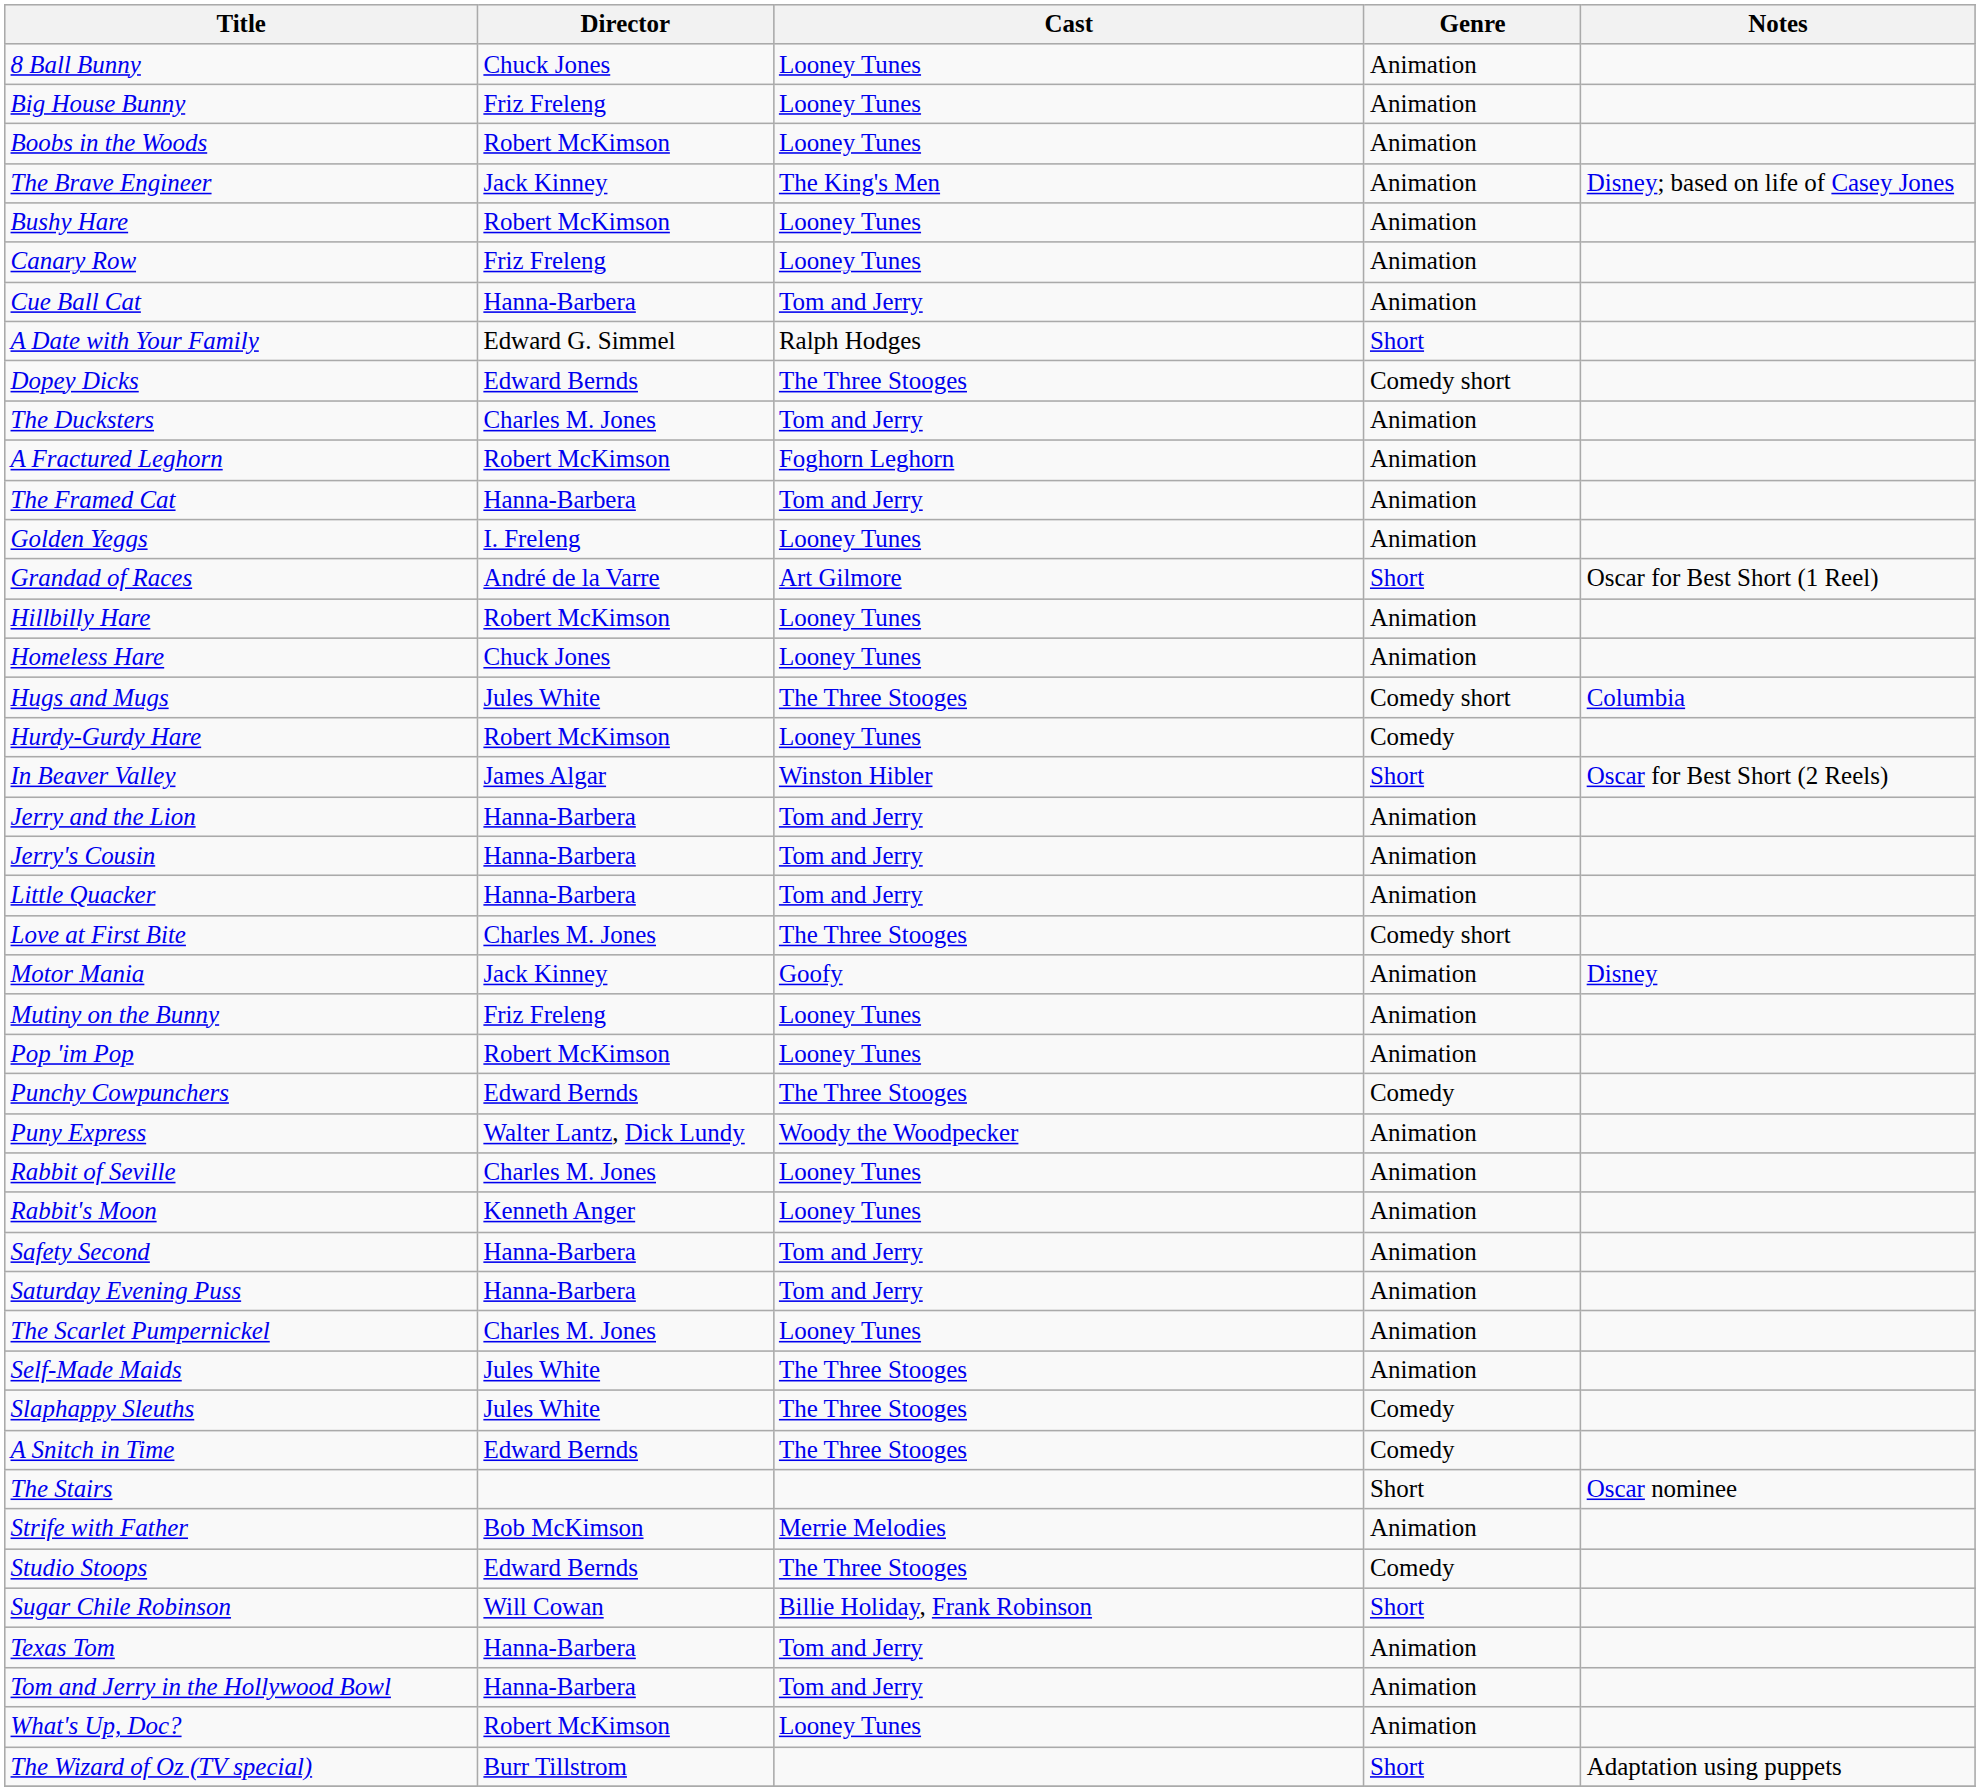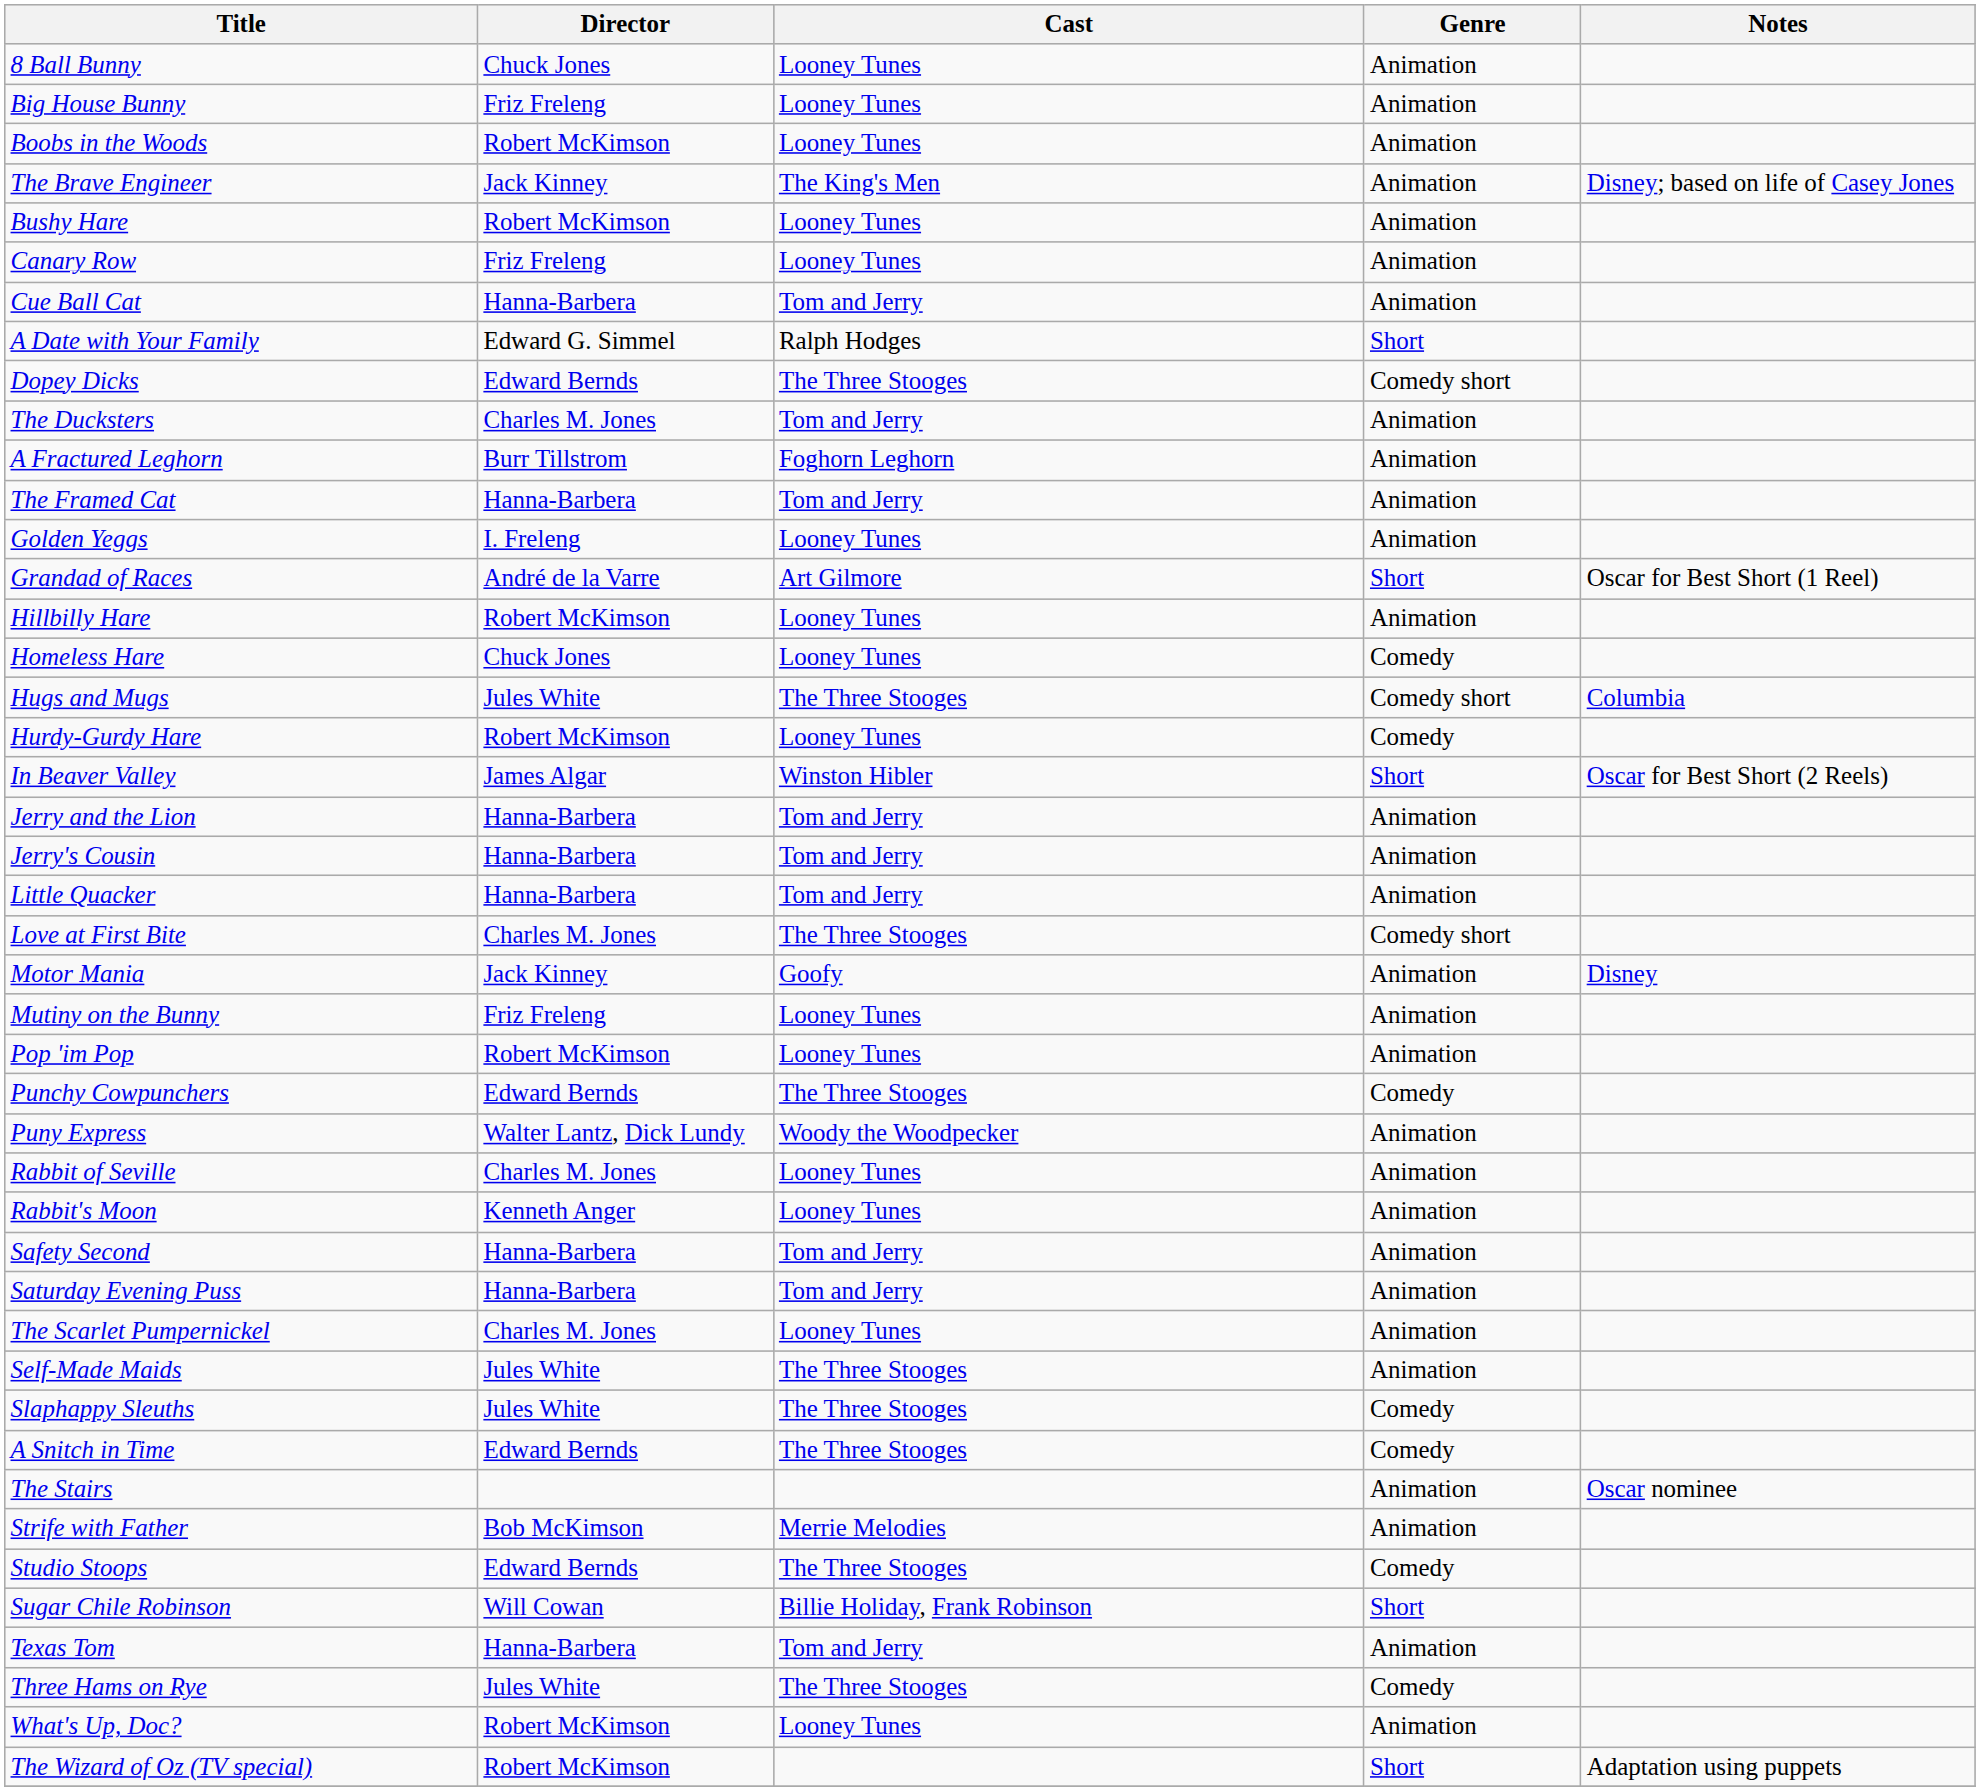 <table class="wikitable" style="width:100%;">
 <tr>
 <th style="width:24%;">Title</th>
 <th style="width:15%;">Director</th>
 <th style="width:30%;">Cast</th>
 <th style="width:11%;">Genre</th>
 <th style="width:20%;">Notes</th>
 </tr>
 <tr>
 <td><em><a href='#'>8 Ball Bunny</a></em></td>
 <td><a href='#'>Chuck Jones</a></td>
 <td><a href='#'>Looney Tunes</a></td>
 <td>Animation</td>
 <td></td>
 </tr>
 <tr>
 <td><em><a href='#'>Big House Bunny</a></em></td>
 <td><a href='#'>Friz Freleng</a></td>
 <td><a href='#'>Looney Tunes</a></td>
 <td>Animation</td>
 <td></td>
 </tr>
 <tr>
 <td><em><a href='#'>Boobs in the Woods</a></em></td>
 <td><a href='#'>Robert McKimson</a></td>
 <td><a href='#'>Looney Tunes</a></td>
 <td>Animation</td>
 <td></td>
 </tr>
 <tr>
 <td><em><a href='#'>The Brave Engineer</a></em></td>
 <td><a href='#'>Jack Kinney</a></td>
 <td><a href='#'>The King's Men</a></td>
 <td>Animation</td>
 <td><a href='#'>Disney</a>; based on life of <a href='#'>Casey Jones</a></td>
 </tr>
 <tr>
 <td><em><a href='#'>Bushy Hare</a></em></td>
 <td><a href='#'>Robert McKimson</a></td>
 <td><a href='#'>Looney Tunes</a></td>
 <td>Animation</td>
 <td></td>
 </tr>
 <tr>
 <td><em><a href='#'>Canary Row</a></em></td>
 <td><a href='#'>Friz Freleng</a></td>
 <td><a href='#'>Looney Tunes</a></td>
 <td>Animation</td>
 <td></td>
 </tr>
 <tr>
 <td><em><a href='#'>Cue Ball Cat</a></em></td>
 <td><a href='#'>Hanna-Barbera</a></td>
 <td><a href='#'>Tom and Jerry</a></td>
 <td>Animation</td>
 <td></td>
 </tr>
 <tr>
 <td><em><a href='#'>A Date with Your Family</a></em></td>
 <td>Edward G. Simmel</td>
 <td>Ralph Hodges</td>
 <td><a href='#'>Short</a></td>
 <td></td>
 </tr>
 <tr>
 <td><em><a href='#'>Dopey Dicks</a></em></td>
 <td><a href='#'>Edward Bernds</a></td>
 <td><a href='#'>The Three Stooges</a></td>
 <td>Comedy short</td>
 <td></td>
 </tr>
 <tr>
 <td><em><a href='#'>The Ducksters</a></em></td>
 <td><a href='#'>Charles M. Jones</a></td>
 <td><a href='#'>Tom and Jerry</a></td>
 <td>Animation</td>
 <td></td>
 </tr>
 <tr>
 <td><em><a href='#'>A Fractured Leghorn</a></em></td>
-<td><a href='#'>Robert McKimson</a></td>
+<td><a href='#'>Burr Tillstrom</a></td>
 <td><a href='#'>Foghorn Leghorn</a></td>
 <td>Animation</td>
 <td></td>
 </tr>
 <tr>
 <td><em><a href='#'>The Framed Cat</a></em></td>
 <td><a href='#'>Hanna-Barbera</a></td>
 <td><a href='#'>Tom and Jerry</a></td>
 <td>Animation</td>
 <td></td>
 </tr>
 <tr>
 <td><em><a href='#'>Golden Yeggs</a></em></td>
 <td><a href='#'>I. Freleng</a></td>
 <td><a href='#'>Looney Tunes</a></td>
 <td>Animation</td>
 <td></td>
 </tr>
 <tr>
 <td><em><a href='#'>Grandad of Races</a></em></td>
 <td><a href='#'>André de la Varre</a></td>
 <td><a href='#'>Art Gilmore</a></td>
 <td><a href='#'>Short</a></td>
 <td>Oscar for Best Short (1 Reel)</td>
 </tr>
 <tr>
 <td><em><a href='#'>Hillbilly Hare</a></em></td>
 <td><a href='#'>Robert McKimson</a></td>
 <td><a href='#'>Looney Tunes</a></td>
 <td>Animation</td>
 <td></td>
 </tr>
 <tr>
 <td><em><a href='#'>Homeless Hare</a></em></td>
 <td><a href='#'>Chuck Jones</a></td>
 <td><a href='#'>Looney Tunes</a></td>
-<td>Animation</td>
+<td>Comedy</td>
 <td></td>
 </tr>
 <tr>
 <td><em><a href='#'>Hugs and Mugs</a></em></td>
 <td><a href='#'>Jules White</a></td>
 <td><a href='#'>The Three Stooges</a></td>
 <td>Comedy short</td>
 <td><a href='#'>Columbia</a></td>
 </tr>
 <tr>
 <td><em><a href='#'>Hurdy-Gurdy Hare</a></em></td>
 <td><a href='#'>Robert McKimson</a></td>
 <td><a href='#'>Looney Tunes</a></td>
 <td>Comedy</td>
 <td></td>
 </tr>
 <tr>
 <td><em><a href='#'>In Beaver Valley</a></em></td>
 <td><a href='#'>James Algar</a></td>
 <td><a href='#'>Winston Hibler</a></td>
 <td><a href='#'>Short</a></td>
 <td><a href='#'>Oscar</a> for Best Short (2 Reels)</td>
 </tr>
 <tr>
 <td><em><a href='#'>Jerry and the Lion</a></em></td>
 <td><a href='#'>Hanna-Barbera</a></td>
 <td><a href='#'>Tom and Jerry</a></td>
 <td>Animation</td>
 <td></td>
 </tr>
 <tr>
 <td><em><a href='#'>Jerry's Cousin</a></em></td>
 <td><a href='#'>Hanna-Barbera</a></td>
 <td><a href='#'>Tom and Jerry</a></td>
 <td>Animation</td>
 <td></td>
 </tr>
 <tr>
 <td><em><a href='#'>Little Quacker</a></em></td>
 <td><a href='#'>Hanna-Barbera</a></td>
 <td><a href='#'>Tom and Jerry</a></td>
 <td>Animation</td>
 <td></td>
 </tr>
 <tr>
 <td><em><a href='#'>Love at First Bite</a></em></td>
 <td><a href='#'>Charles M. Jones</a></td>
 <td><a href='#'>The Three Stooges</a></td>
 <td>Comedy short</td>
 <td></td>
 </tr>
 <tr>
 <td><em><a href='#'>Motor Mania</a></em></td>
 <td><a href='#'>Jack Kinney</a></td>
 <td><a href='#'>Goofy</a></td>
 <td>Animation</td>
 <td><a href='#'>Disney</a></td>
 </tr>
 <tr>
 <td><em><a href='#'>Mutiny on the Bunny</a></em></td>
 <td><a href='#'>Friz Freleng</a></td>
 <td><a href='#'>Looney Tunes</a></td>
 <td>Animation</td>
 <td></td>
 </tr>
 <tr>
 <td><em><a href='#'>Pop 'im Pop</a></em></td>
 <td><a href='#'>Robert McKimson</a></td>
 <td><a href='#'>Looney Tunes</a></td>
 <td>Animation</td>
 <td></td>
 </tr>
 <tr>
 <td><em><a href='#'>Punchy Cowpunchers</a></em></td>
 <td><a href='#'>Edward Bernds</a></td>
 <td><a href='#'>The Three Stooges</a></td>
 <td>Comedy</td>
 <td></td>
 </tr>
 <tr>
 <td><em><a href='#'>Puny Express</a></em></td>
 <td><a href='#'>Walter Lantz</a>, <a href='#'>Dick Lundy</a></td>
 <td><a href='#'>Woody the Woodpecker</a></td>
 <td>Animation</td>
 <td></td>
 </tr>
 <tr>
 <td><em><a href='#'>Rabbit of Seville</a></em></td>
 <td><a href='#'>Charles M. Jones</a></td>
 <td><a href='#'>Looney Tunes</a></td>
 <td>Animation</td>
 <td></td>
 </tr>
 <tr>
 <td><em><a href='#'>Rabbit's Moon</a></em></td>
 <td><a href='#'>Kenneth Anger</a></td>
 <td><a href='#'>Looney Tunes</a></td>
 <td>Animation</td>
 <td></td>
 </tr>
 <tr>
 <td><em><a href='#'>Safety Second</a></em></td>
 <td><a href='#'>Hanna-Barbera</a></td>
 <td><a href='#'>Tom and Jerry</a></td>
 <td>Animation</td>
 <td></td>
 </tr>
 <tr>
 <td><em><a href='#'>Saturday Evening Puss</a></em></td>
 <td><a href='#'>Hanna-Barbera</a></td>
 <td><a href='#'>Tom and Jerry</a></td>
 <td>Animation</td>
 <td></td>
 </tr>
 <tr>
 <td><em><a href='#'>The Scarlet Pumpernickel</a></em></td>
 <td><a href='#'>Charles M. Jones</a></td>
 <td><a href='#'>Looney Tunes</a></td>
 <td>Animation</td>
 <td></td>
 </tr>
 <tr>
 <td><em><a href='#'>Self-Made Maids</a></em></td>
 <td><a href='#'>Jules White</a></td>
 <td><a href='#'>The Three Stooges</a></td>
 <td>Animation</td>
 <td></td>
 </tr>
 <tr>
 <td><em><a href='#'>Slaphappy Sleuths</a></em></td>
 <td><a href='#'>Jules White</a></td>
 <td><a href='#'>The Three Stooges</a></td>
 <td>Comedy</td>
 <td></td>
 </tr>
 <tr>
 <td><em><a href='#'>A Snitch in Time</a></em></td>
 <td><a href='#'>Edward Bernds</a></td>
 <td><a href='#'>The Three Stooges</a></td>
 <td>Comedy</td>
 <td></td>
 </tr>
 <tr>
 <td><em><a href='#'>The Stairs</a></em></td>
 <td></td>
 <td></td>
-<td>Short</td>
+<td>Animation</td>
 <td><a href='#'>Oscar</a> nominee</td>
 </tr>
 <tr>
 <td><em><a href='#'>Strife with Father</a></em></td>
 <td><a href='#'>Bob McKimson</a></td>
 <td><a href='#'>Merrie Melodies</a></td>
 <td>Animation</td>
 <td></td>
 </tr>
 <tr>
 <td><em><a href='#'>Studio Stoops</a></em></td>
 <td><a href='#'>Edward Bernds</a></td>
 <td><a href='#'>The Three Stooges</a></td>
 <td>Comedy</td>
 <td></td>
 </tr>
 <tr>
 <td><em><a href='#'>Sugar Chile Robinson</a></em></td>
 <td><a href='#'>Will Cowan</a></td>
 <td><a href='#'>Billie Holiday</a>, <a href='#'>Frank Robinson</a></td>
 <td><a href='#'>Short</a></td>
 <td></td>
 </tr>
 <tr>
 <td><em><a href='#'>Texas Tom</a></em></td>
 <td><a href='#'>Hanna-Barbera</a></td>
 <td><a href='#'>Tom and Jerry</a></td>
 <td>Animation</td>
 <td></td>
 </tr>
 <tr>
-<td><em><a href='#'>Tom and Jerry in the Hollywood Bowl</a></em></td>
-<td><a href='#'>Hanna-Barbera</a></td>
-<td><a href='#'>Tom and Jerry</a></td>
-<td>Animation</td>
+<td><em><a href='#'>Three Hams on Rye</a></em></td>
+<td><a href='#'>Jules White</a></td>
+<td><a href='#'>The Three Stooges</a></td>
+<td>Comedy</td>
 <td></td>
 </tr>
 <tr>
 <td><em><a href='#'>What's Up, Doc?</a></em></td>
 <td><a href='#'>Robert McKimson</a></td>
 <td><a href='#'>Looney Tunes</a></td>
 <td>Animation</td>
 <td></td>
 </tr>
 <tr>
 <td><em><a href='#'>The Wizard of Oz (TV special)</a></em></td>
-<td><a href='#'>Burr Tillstrom</a></td>
+<td><a href='#'>Robert McKimson</a></td>
 <td></td>
 <td><a href='#'>Short</a></td>
 <td>Adaptation using puppets</td>
 </tr>
 <tr>
 </tr>
 </table>
